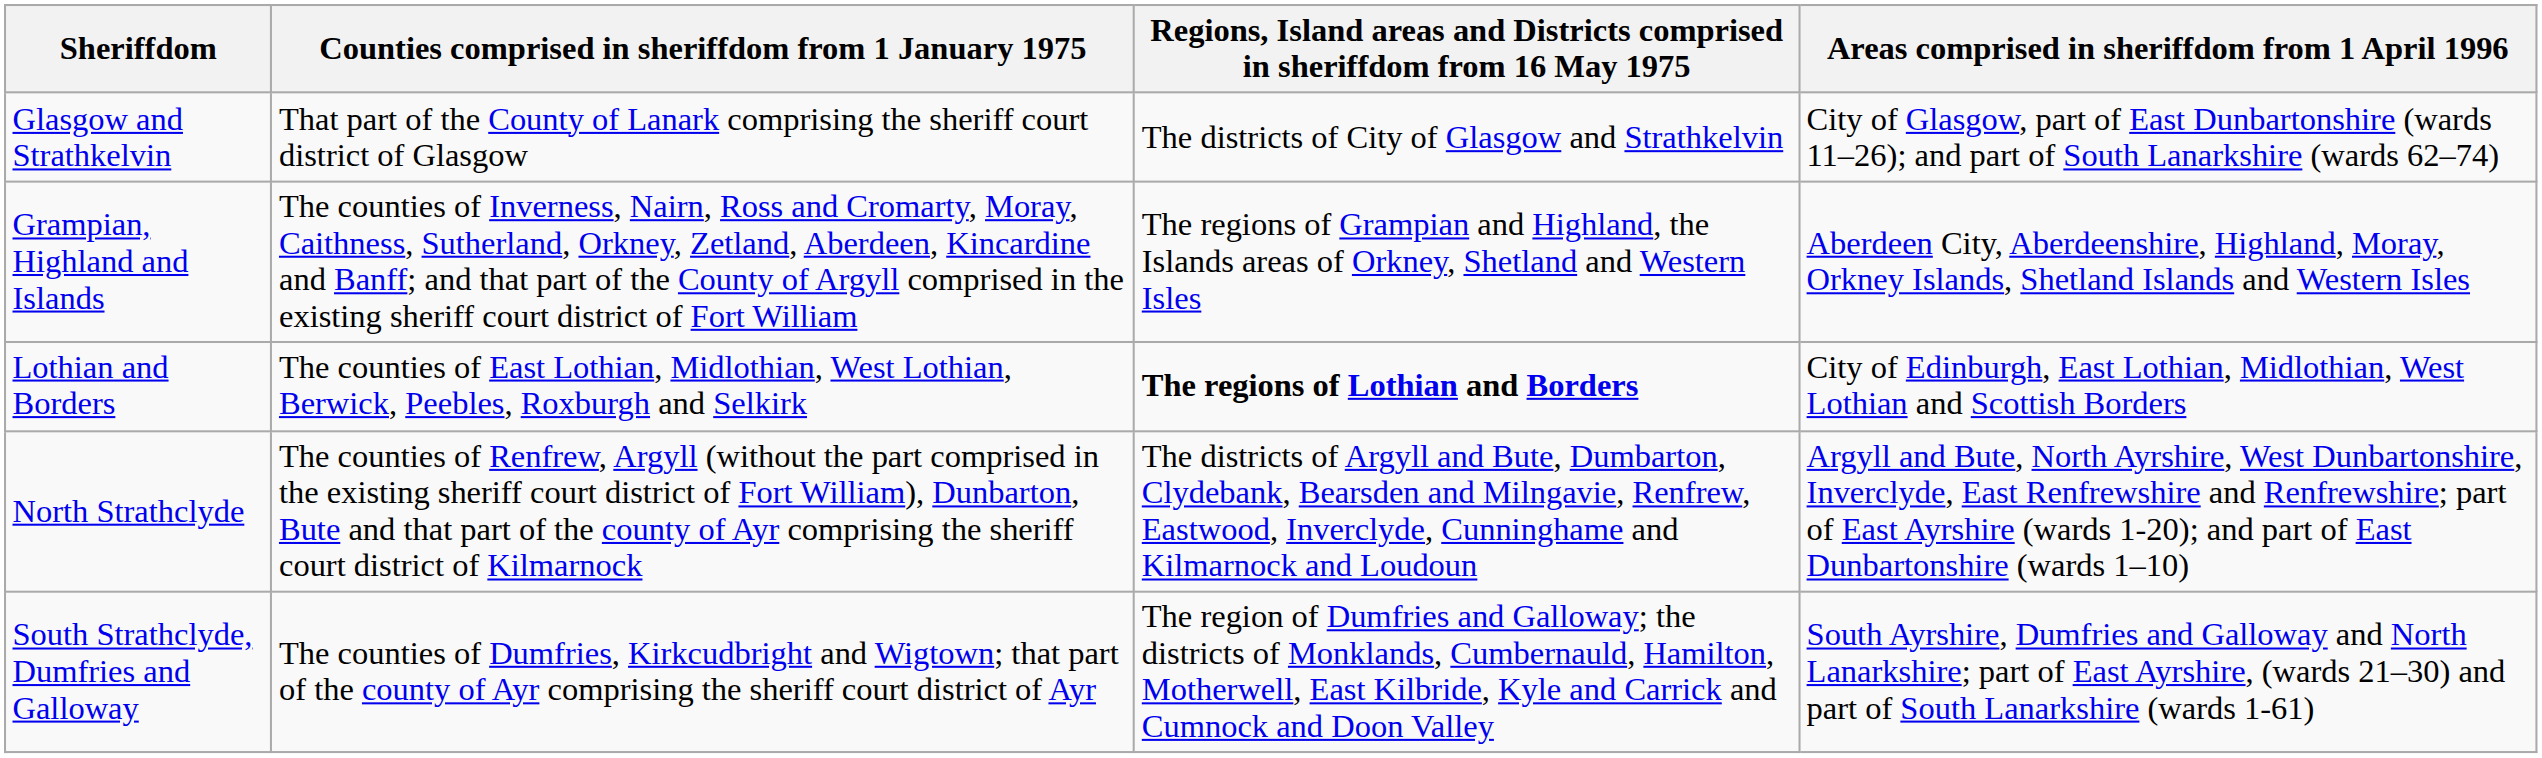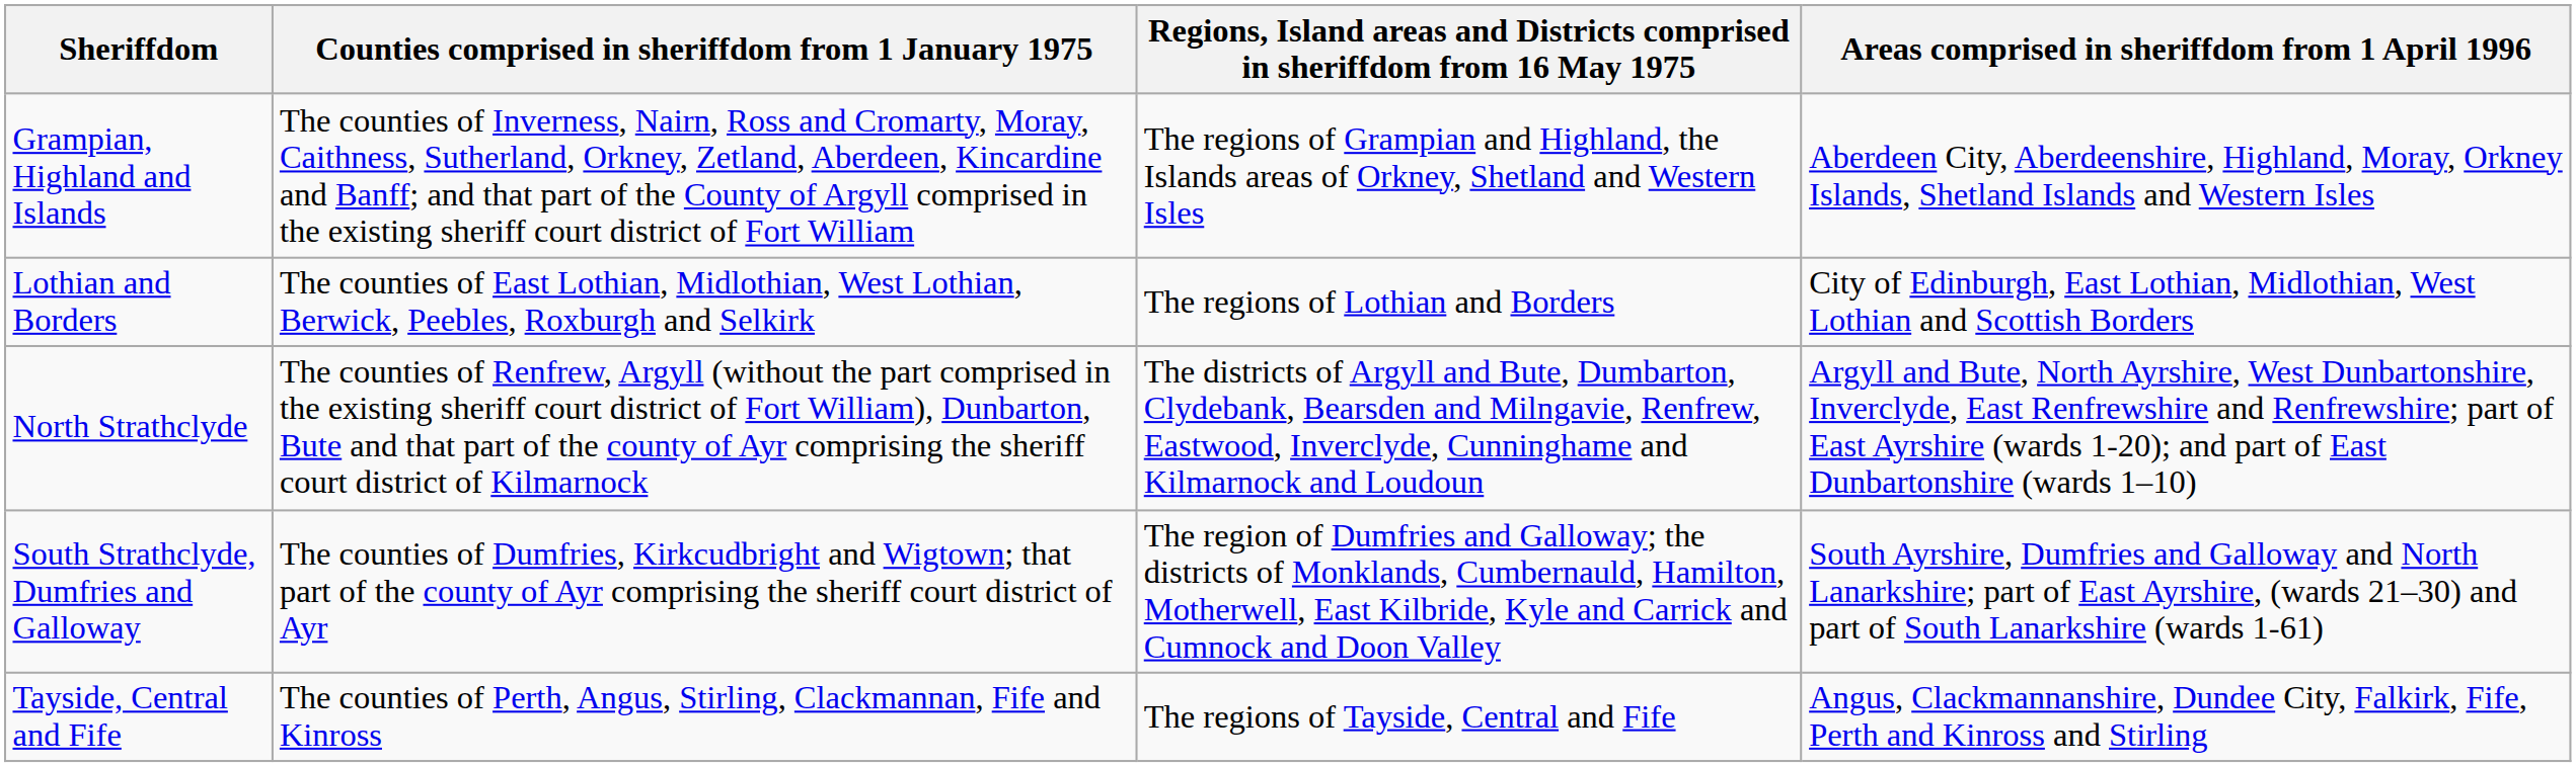 <table class="wikitable">
 <tr>
 <th>Sheriffdom</th>
 <th>Counties comprised in sheriffdom from 1 January 1975</th>
 <th>Regions, Island areas and Districts comprised in sheriffdom from 16 May 1975</th>
 <th>Areas comprised in sheriffdom from 1 April 1996</th>
-</tr>
-<tr>
-<td><a href='#'>Glasgow and Strathkelvin</a></td>
-<td>That part of the <a href='#'>County of Lanark</a> comprising the sheriff court district of Glasgow</td>
-<td>The districts of City of <a href='#'>Glasgow</a> and <a href='#'>Strathkelvin</a></td>
-<td>City of <a href='#'>Glasgow</a>, part of <a href='#'>East Dunbartonshire</a> (wards 11–26); and part of <a href='#'>South Lanarkshire</a> (wards 62–74)</td>
 </tr>
 <tr>
 <td><a href='#'>Grampian, Highland and Islands</a></td>
 <td>The counties of <a href='#'>Inverness</a>, <a href='#'>Nairn</a>, <a href='#'>Ross and Cromarty</a>, <a href='#'>Moray</a>, <a href='#'>Caithness</a>, <a href='#'>Sutherland</a>, <a href='#'>Orkney</a>, <a href='#'>Zetland</a>, <a href='#'>Aberdeen</a>, <a href='#'>Kincardine</a> and <a href='#'>Banff</a>; and that part of the <a href='#'>County of Argyll</a> comprised in the existing sheriff court district of <a href='#'>Fort William</a></td>
 <td>The regions of <a href='#'>Grampian</a> and <a href='#'>Highland</a>, the Islands areas of <a href='#'>Orkney</a>, <a href='#'>Shetland</a> and <a href='#'>Western Isles</a></td>
 <td><a href='#'>Aberdeen</a> City, <a href='#'>Aberdeenshire</a>, <a href='#'>Highland</a>, <a href='#'>Moray</a>, <a href='#'>Orkney Islands</a>, <a href='#'>Shetland Islands</a> and <a href='#'>Western Isles</a></td>
 </tr>
 <tr>
 <td><a href='#'>Lothian and Borders</a></td>
 <td>The counties of <a href='#'>East Lothian</a>, <a href='#'>Midlothian</a>, <a href='#'>West Lothian</a>, <a href='#'>Berwick</a>, <a href='#'>Peebles</a>, <a href='#'>Roxburgh</a> and <a href='#'>Selkirk</a></td>
-<td><strong>The regions of <a href='#'>Lothian</a> and <a href='#'>Borders</a></strong></td>
+<td>The regions of <a href='#'>Lothian</a> and <a href='#'>Borders</a></td>
 <td>City of <a href='#'>Edinburgh</a>, <a href='#'>East Lothian</a>, <a href='#'>Midlothian</a>, <a href='#'>West Lothian</a> and <a href='#'>Scottish Borders</a></td>
 </tr>
 <tr>
 <td><a href='#'>North Strathclyde</a></td>
 <td>The counties of <a href='#'>Renfrew</a>, <a href='#'>Argyll</a> (without the part comprised in the existing sheriff court district of <a href='#'>Fort William</a>), <a href='#'>Dunbarton</a>, <a href='#'>Bute</a> and that part of the <a href='#'>county of Ayr</a> comprising the sheriff court district of <a href='#'>Kilmarnock</a></td>
 <td>The districts of <a href='#'>Argyll and Bute</a>, <a href='#'>Dumbarton</a>, <a href='#'>Clydebank</a>, <a href='#'>Bearsden and Milngavie</a>, <a href='#'>Renfrew</a>, <a href='#'>Eastwood</a>, <a href='#'>Inverclyde</a>, <a href='#'>Cunninghame</a> and <a href='#'>Kilmarnock and Loudoun</a></td>
 <td><a href='#'>Argyll and Bute</a>, <a href='#'>North Ayrshire</a>, <a href='#'>West Dunbartonshire</a>, <a href='#'>Inverclyde</a>, <a href='#'>East Renfrewshire</a> and <a href='#'>Renfrewshire</a>; part of <a href='#'>East Ayrshire</a> (wards 1-20); and part of <a href='#'>East Dunbartonshire</a> (wards 1–10)</td>
 </tr>
 <tr>
 <td><a href='#'>South Strathclyde, Dumfries and Galloway</a></td>
 <td>The counties of <a href='#'>Dumfries</a>, <a href='#'>Kirkcudbright</a> and <a href='#'>Wigtown</a>; that part of the <a href='#'>county of Ayr</a> comprising the sheriff court district of <a href='#'>Ayr</a></td>
 <td>The region of <a href='#'>Dumfries and Galloway</a>; the districts of <a href='#'>Monklands</a>, <a href='#'>Cumbernauld</a>, <a href='#'>Hamilton</a>, <a href='#'>Motherwell</a>, <a href='#'>East Kilbride</a>, <a href='#'>Kyle and Carrick</a> and <a href='#'>Cumnock and Doon Valley</a></td>
 <td><a href='#'>South Ayrshire</a>, <a href='#'>Dumfries and Galloway</a> and <a href='#'>North Lanarkshire</a>; part of <a href='#'>East Ayrshire</a>, (wards 21–30) and part of <a href='#'>South Lanarkshire</a> (wards 1-61)</td>
 </tr>
+<tr>
+<td><a href='#'>Tayside, Central and Fife</a></td>
+<td>The counties of <a href='#'>Perth</a>, <a href='#'>Angus</a>, <a href='#'>Stirling</a>, <a href='#'>Clackmannan</a>, <a href='#'>Fife</a> and <a href='#'>Kinross</a></td>
+<td>The regions of <a href='#'>Tayside</a>, <a href='#'>Central</a> and <a href='#'>Fife</a></td>
+<td><a href='#'>Angus</a>, <a href='#'>Clackmannanshire</a>, <a href='#'>Dundee</a> City, <a href='#'>Falkirk</a>, <a href='#'>Fife</a>, <a href='#'>Perth and Kinross</a> and <a href='#'>Stirling</a></td>
+</tr>
 </table>
